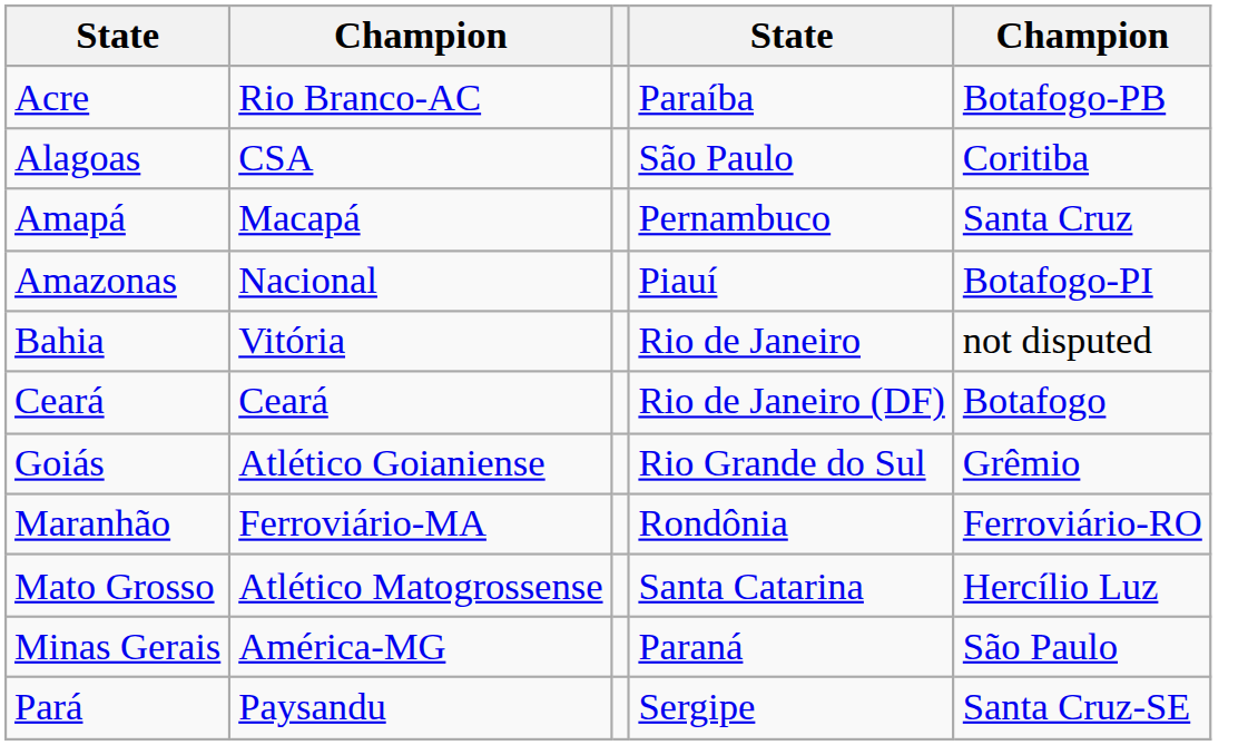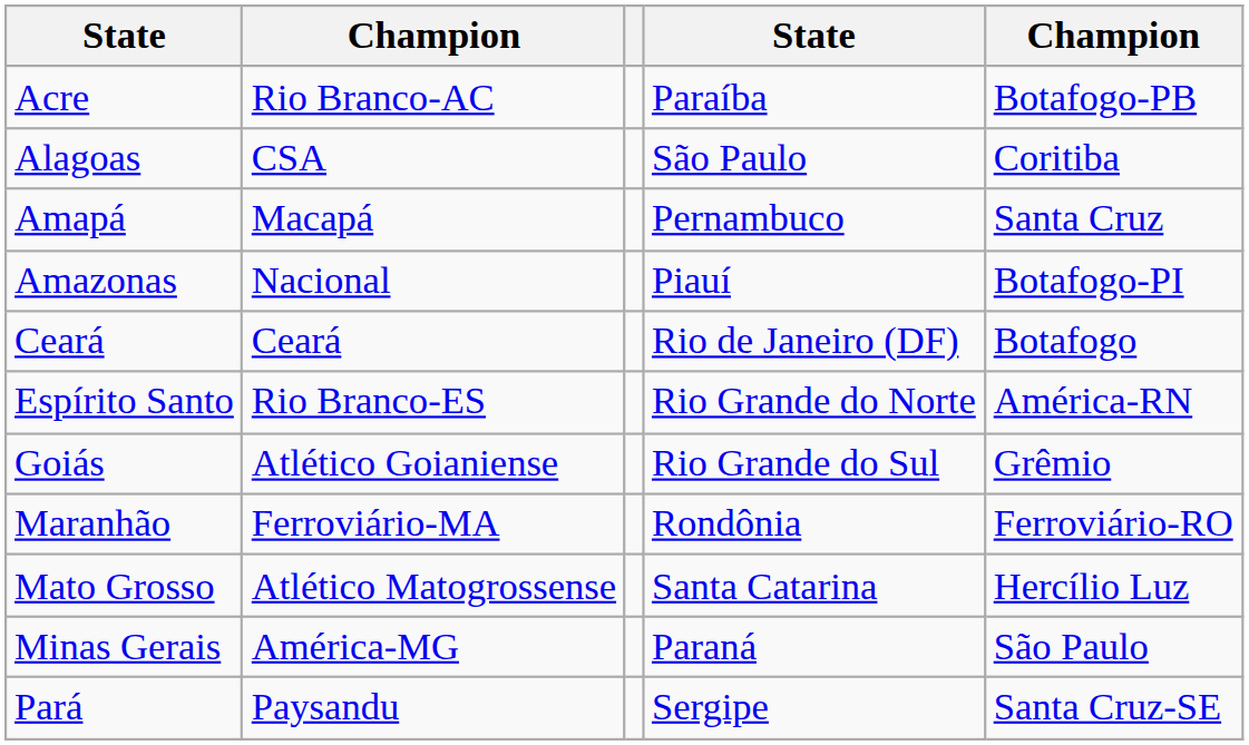 <table class="wikitable">
 <tr>
 <th>State</th>
 <th>Champion</th>
 <th></th>
 <th>State</th>
 <th>Champion</th>
 </tr>
 <tr>
 <td><a href='#'>Acre</a></td>
 <td><a href='#'>Rio Branco-AC</a></td>
 <td></td>
 <td><a href='#'>Paraíba</a></td>
 <td><a href='#'>Botafogo-PB</a></td>
 </tr>
 <tr>
 <td><a href='#'>Alagoas</a></td>
 <td><a href='#'>CSA</a></td>
 <td></td>
 <td><a href='#'>São Paulo</a></td>
 <td><a href='#'>Coritiba</a></td>
 </tr>
 <tr>
 <td><a href='#'>Amapá</a></td>
 <td><a href='#'>Macapá</a></td>
 <td></td>
 <td><a href='#'>Pernambuco</a></td>
 <td><a href='#'>Santa Cruz</a></td>
 </tr>
 <tr>
 <td><a href='#'>Amazonas</a></td>
 <td><a href='#'>Nacional</a></td>
 <td></td>
 <td><a href='#'>Piauí</a></td>
 <td><a href='#'>Botafogo-PI</a></td>
 </tr>
 <tr>
-<td><a href='#'>Bahia</a></td>
-<td><a href='#'>Vitória</a></td>
-<td></td>
-<td><a href='#'>Rio de Janeiro</a></td>
-<td>not disputed</td>
-</tr>
-<tr>
 <td><a href='#'>Ceará</a></td>
 <td><a href='#'>Ceará</a></td>
 <td></td>
 <td><a href='#'>Rio de Janeiro (DF)</a></td>
 <td><a href='#'>Botafogo</a></td>
+</tr>
+<tr>
+<td><a href='#'>Espírito Santo</a></td>
+<td><a href='#'>Rio Branco-ES</a></td>
+<td></td>
+<td><a href='#'>Rio Grande do Norte</a></td>
+<td><a href='#'>América-RN</a></td>
 </tr>
 <tr>
 <td><a href='#'>Goiás</a></td>
 <td><a href='#'>Atlético Goianiense</a></td>
 <td></td>
 <td><a href='#'>Rio Grande do Sul</a></td>
 <td><a href='#'>Grêmio</a></td>
 </tr>
 <tr>
 <td><a href='#'>Maranhão</a></td>
 <td><a href='#'>Ferroviário-MA</a></td>
 <td></td>
 <td><a href='#'>Rondônia</a></td>
 <td><a href='#'>Ferroviário-RO</a></td>
 </tr>
 <tr>
 <td><a href='#'>Mato Grosso</a></td>
 <td><a href='#'>Atlético Matogrossense</a></td>
 <td></td>
 <td><a href='#'>Santa Catarina</a></td>
 <td><a href='#'>Hercílio Luz</a></td>
 </tr>
 <tr>
 <td><a href='#'>Minas Gerais</a></td>
 <td><a href='#'>América-MG</a></td>
 <td></td>
 <td><a href='#'>Paraná</a></td>
 <td><a href='#'>São Paulo</a></td>
 </tr>
 <tr>
 <td><a href='#'>Pará</a></td>
 <td><a href='#'>Paysandu</a></td>
 <td></td>
 <td><a href='#'>Sergipe</a></td>
 <td><a href='#'>Santa Cruz-SE</a></td>
 </tr>
 </table>
